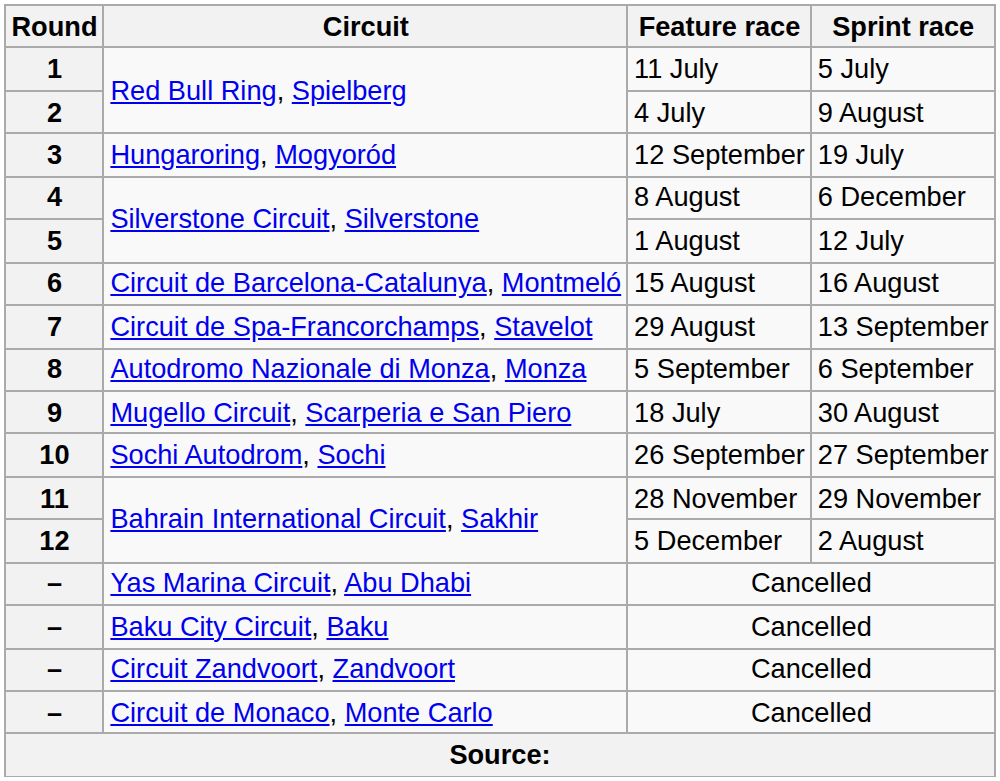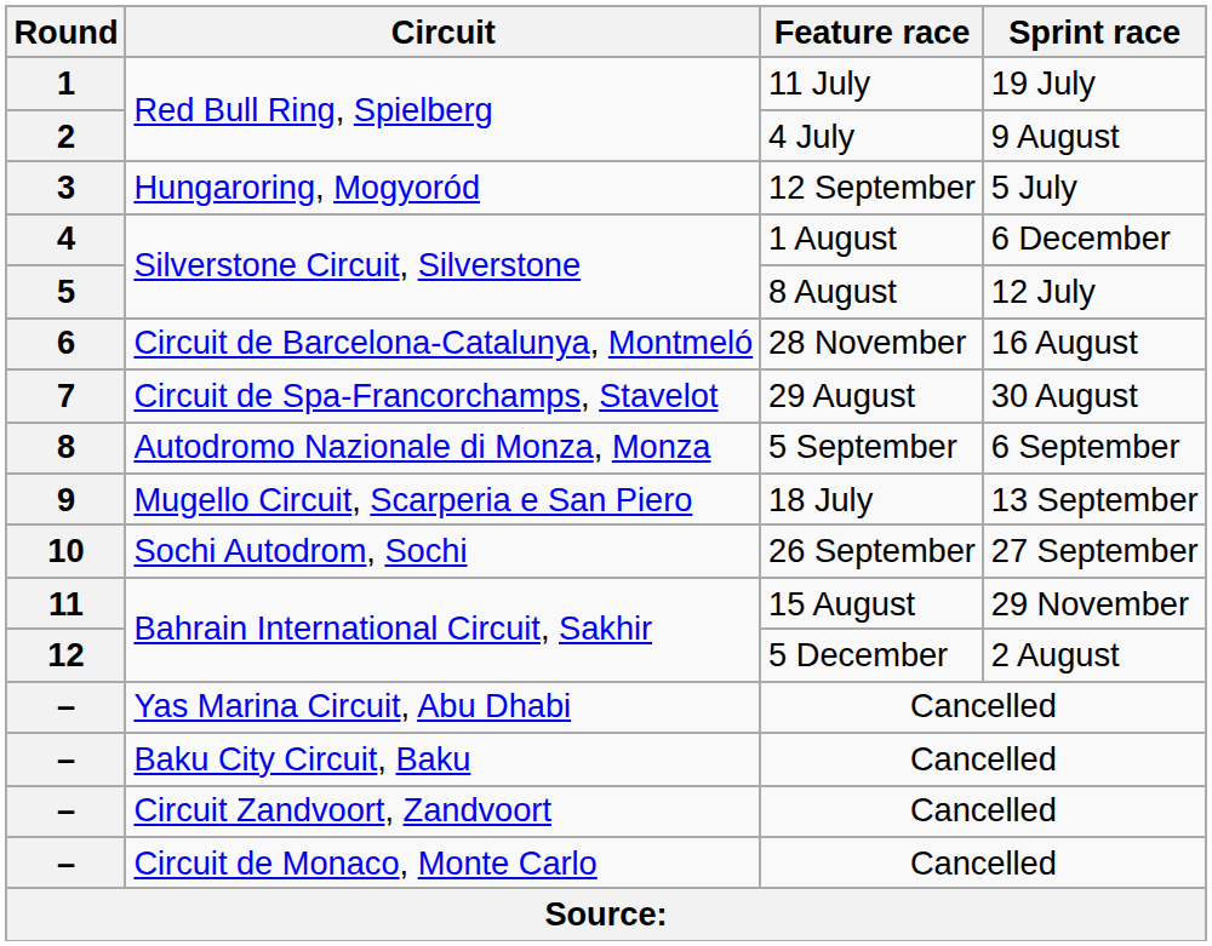 <table class=wikitable style="font-size:85%;">
 <tr>
 <th>Round</th>
 <th>Circuit</th>
 <th nowrap>Feature race</th>
 <th>Sprint race</th>
 </tr>
 <tr>
 <th>1</th>
 <td rowspan=2> <a href='#'>Red Bull Ring</a>, <a href='#'>Spielberg</a></td>
 <td>11 July</td>
-<td>5 July</td>
+<td>19 July</td>
 </tr>
 <tr>
 <th>2</th>
 <td>4 July</td>
 <td>9 August</td>
 </tr>
 <tr>
 <th>3</th>
 <td> <a href='#'>Hungaroring</a>, <a href='#'>Mogyoród</a></td>
 <td>12 September</td>
-<td>19 July</td>
+<td>5 July</td>
 </tr>
 <tr>
 <th>4</th>
 <td rowspan=2> <a href='#'>Silverstone Circuit</a>, <a href='#'>Silverstone</a></td>
-<td>8 August</td>
+<td>1 August</td>
 <td>6 December</td>
 </tr>
 <tr>
 <th>5</th>
-<td>1 August</td>
+<td>8 August</td>
 <td>12 July</td>
 </tr>
 <tr>
 <th>6</th>
 <td nowrap> <a href='#'>Circuit de Barcelona-Catalunya</a>, <a href='#'>Montmeló</a></td>
-<td nowrap>15 August</td>
+<td>28 November</td>
 <td>16 August</td>
 </tr>
 <tr>
 <th>7</th>
 <td> <a href='#'>Circuit de Spa-Francorchamps</a>, <a href='#'>Stavelot</a></td>
 <td>29 August</td>
-<td>13 September</td>
+<td>30 August</td>
 </tr>
 <tr>
 <th>8</th>
 <td> <a href='#'>Autodromo Nazionale di Monza</a>, <a href='#'>Monza</a></td>
 <td nowrap>5 September</td>
 <td nowrap>6 September</td>
 </tr>
 <tr>
 <th>9</th>
 <td> <a href='#'>Mugello Circuit</a>, <a href='#'>Scarperia e San Piero</a></td>
 <td>18 July</td>
-<td>30 August</td>
+<td>13 September</td>
 </tr>
 <tr>
 <th>10</th>
 <td> <a href='#'>Sochi Autodrom</a>, <a href='#'>Sochi</a></td>
 <td nowrap>26 September</td>
 <td nowrap>27 September</td>
 </tr>
 <tr>
 <th>11</th>
 <td rowspan=2> <a href='#'>Bahrain International Circuit</a>, <a href='#'>Sakhir</a></td>
-<td>28 November</td>
+<td nowrap>15 August</td>
 <td>29 November</td>
 </tr>
 <tr>
 <th>12</th>
 <td>5 December</td>
 <td>2 August</td>
 </tr>
 <tr>
 <th>–</th>
 <td> <a href='#'>Yas Marina Circuit</a>, <a href='#'>Abu Dhabi</a></td>
 <td colspan=2 align=center>Cancelled</td>
 </tr>
 <tr>
 <th>–</th>
 <td> <a href='#'>Baku City Circuit</a>, <a href='#'>Baku</a></td>
 <td colspan=2 align=center>Cancelled</td>
 </tr>
 <tr>
 <th>–</th>
 <td> <a href='#'>Circuit Zandvoort</a>, <a href='#'>Zandvoort</a></td>
 <td colspan=2 align=center>Cancelled</td>
 </tr>
 <tr>
 <th>–</th>
 <td> <a href='#'>Circuit de Monaco</a>, <a href='#'>Monte Carlo</a></td>
 <td colspan=2 align=center>Cancelled</td>
 </tr>
 <tr>
 <th colspan=4>Source:</th>
 </tr>
 </table>
